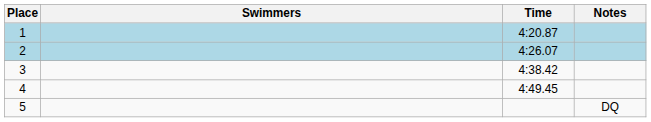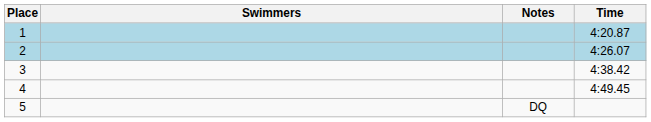 <table class=wikitable style="text-align:center">
 <tr>
 <th>Place</th>
 <th width=620>Swimmers</th>
+<th width=90>Notes</th>
 <th width=90>Time</th>
-<th width=90>Notes</th>
 </tr>
 <tr bgcolor=lightblue>
 <td>1</td>
 <td align=left></td>
+<td></td>
 <td>4:20.87</td>
-<td></td>
 </tr>
 <tr bgcolor=lightblue>
 <td>2</td>
 <td align=left></td>
+<td></td>
 <td>4:26.07</td>
-<td></td>
 </tr>
 <tr>
 <td>3</td>
 <td align=left></td>
+<td></td>
 <td>4:38.42</td>
-<td></td>
 </tr>
 <tr>
 <td>4</td>
 <td align=left></td>
+<td></td>
 <td>4:49.45</td>
-<td></td>
 </tr>
 <tr>
 <td>5</td>
 <td align=left></td>
+<td>DQ</td>
 <td></td>
-<td>DQ</td>
 </tr>
 </table>
